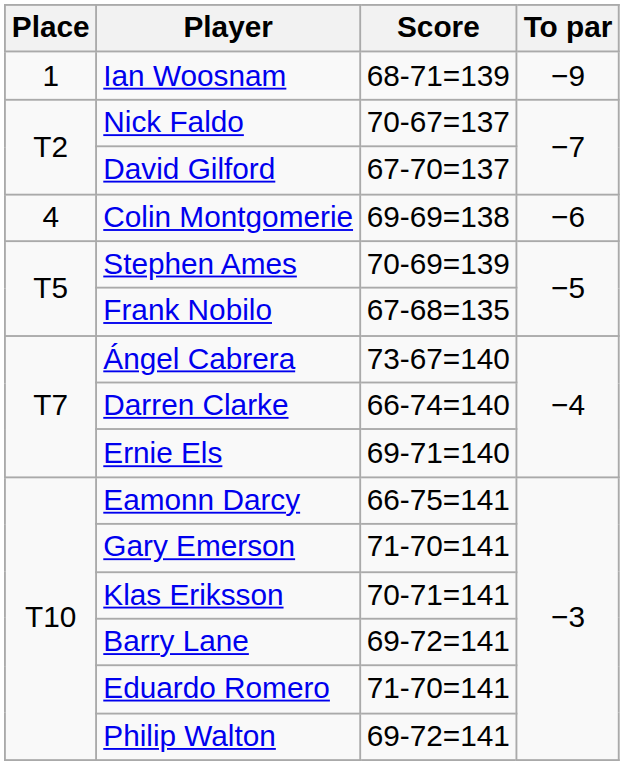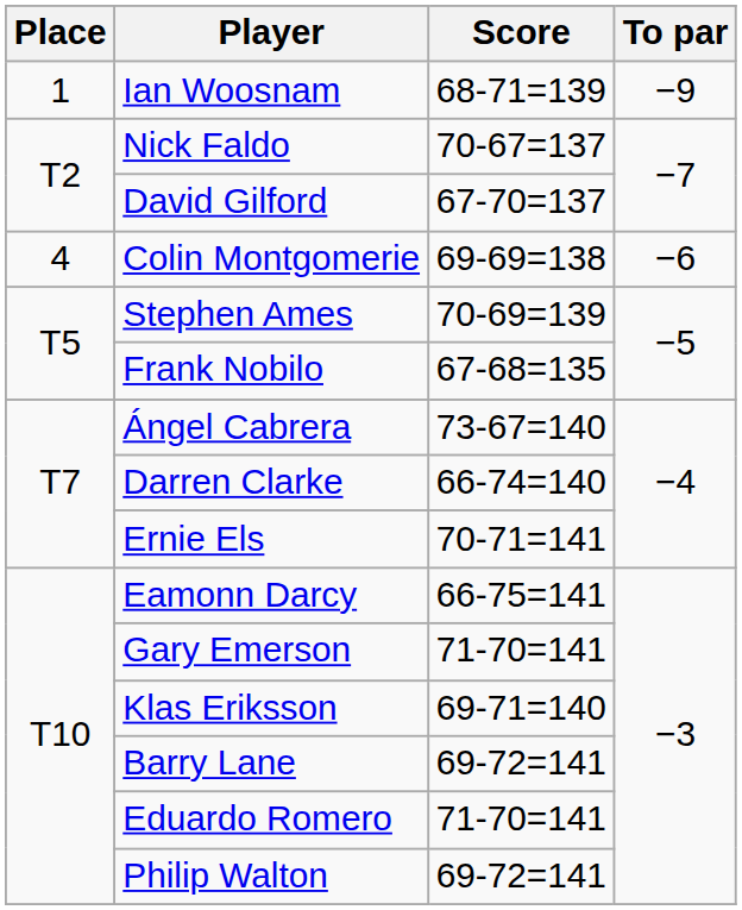 <table class="wikitable">
 <tr>
 <th>Place</th>
 <th>Player</th>
 <th>Score</th>
 <th>To par</th>
 </tr>
 <tr>
 <td align=center>1</td>
 <td> <a href='#'>Ian Woosnam</a></td>
 <td align=center>68-71=139</td>
 <td align=center>−9</td>
 </tr>
 <tr>
 <td rowspan="2" align=center>T2</td>
 <td> <a href='#'>Nick Faldo</a></td>
 <td align=center>70-67=137</td>
 <td rowspan="2" align=center>−7</td>
 </tr>
 <tr>
 <td> <a href='#'>David Gilford</a></td>
 <td align=center>67-70=137</td>
 </tr>
 <tr>
 <td align=center>4</td>
 <td> <a href='#'>Colin Montgomerie</a></td>
 <td align=center>69-69=138</td>
 <td align=center>−6</td>
 </tr>
 <tr>
 <td rowspan="2" align=center>T5</td>
 <td> <a href='#'>Stephen Ames</a></td>
 <td align=center>70-69=139</td>
 <td rowspan="2" align=center>−5</td>
 </tr>
 <tr>
 <td> <a href='#'>Frank Nobilo</a></td>
 <td align=center>67-68=135</td>
 </tr>
 <tr>
 <td rowspan="3" align=center>T7</td>
 <td> <a href='#'>Ángel Cabrera</a></td>
 <td align=center>73-67=140</td>
 <td rowspan="3" align=center>−4</td>
 </tr>
 <tr>
 <td> <a href='#'>Darren Clarke</a></td>
 <td align=center>66-74=140</td>
 </tr>
 <tr>
 <td> <a href='#'>Ernie Els</a></td>
-<td align=center>69-71=140</td>
+<td align=center>70-71=141</td>
 </tr>
 <tr>
 <td rowspan="6" align=center>T10</td>
 <td> <a href='#'>Eamonn Darcy</a></td>
 <td align=center>66-75=141</td>
 <td rowspan="6" align=center>−3</td>
 </tr>
 <tr>
 <td> <a href='#'>Gary Emerson</a></td>
 <td align=center>71-70=141</td>
 </tr>
 <tr>
 <td> <a href='#'>Klas Eriksson</a></td>
-<td align=center>70-71=141</td>
+<td align=center>69-71=140</td>
 </tr>
 <tr>
 <td> <a href='#'>Barry Lane</a></td>
 <td align=center>69-72=141</td>
 </tr>
 <tr>
 <td> <a href='#'>Eduardo Romero</a></td>
 <td align=center>71-70=141</td>
 </tr>
 <tr>
 <td> <a href='#'>Philip Walton</a></td>
 <td align=center>69-72=141</td>
 </tr>
 </table>
